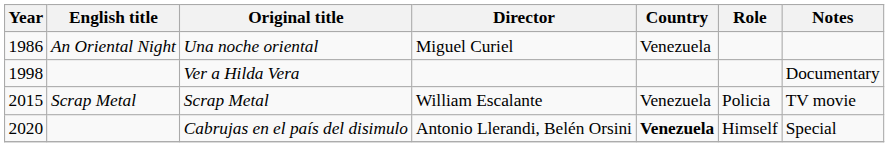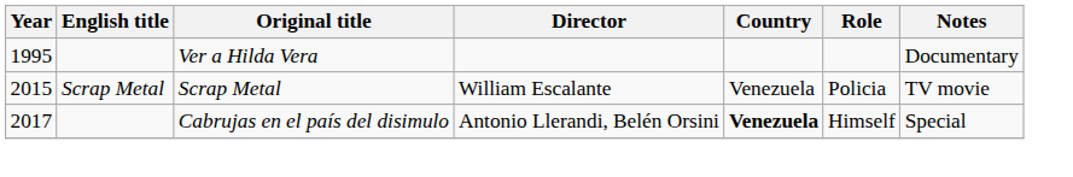 <table class="wikitable sortable">
 <tr>
 <th>Year</th>
 <th>English title</th>
 <th>Original title</th>
 <th>Director</th>
 <th>Country</th>
 <th>Role</th>
 <th>Notes</th>
 </tr>
 <tr>
-<td align="center">1986</td>
-<td><em>An Oriental Night</em></td>
-<td><em>Una noche oriental</em></td>
-<td>Miguel Curiel</td>
-<td>Venezuela</td>
-<td></td>
-<td></td>
-</tr>
-<tr>
-<td align="center">1998</td>
+<td align="center">1995</td>
 <td></td>
 <td><em>Ver a Hilda Vera</em></td>
 <td></td>
 <td></td>
 <td></td>
 <td>Documentary</td>
 </tr>
 <tr>
 <td align="center">2015</td>
 <td><em>Scrap Metal</em></td>
 <td><em>Scrap Metal</em></td>
 <td>William Escalante</td>
 <td>Venezuela</td>
 <td>Policia</td>
 <td>TV movie</td>
 </tr>
 <tr>
-<td align="center">2020</td>
+<td align="center">2017</td>
 <td></td>
 <td><em>Cabrujas en el país del disimulo</em></td>
 <td>Antonio Llerandi, Belén Orsini</td>
 <td><strong>Venezuela</strong></td>
 <td>Himself</td>
 <td>Special</td>
 </tr>
 <tr>
 </tr>
 </table>
